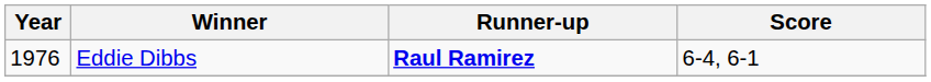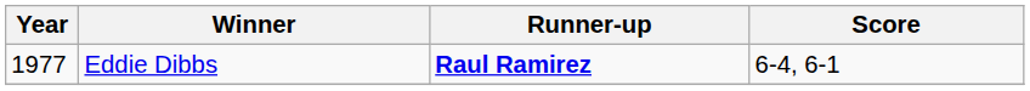 <table class=wikitable>
 <tr>
 <th style="width:40px">Year</th>
 <th style="width:220px">Winner</th>
 <th style="width:200px">Runner-up</th>
 <th style="width:170px" class="unsortable">Score</th>
 </tr>
 <tr>
-<td>1976</td>
+<td>1977</td>
 <td> <a href='#'>Eddie Dibbs</a></td>
 <td><strong> <a href='#'>Raul Ramirez</a></strong></td>
 <td>6-4, 6-1</td>
 </tr>
 <tr>
 </tr>
 </table>
